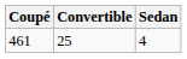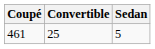 <table class = "wikitable">
 <tr>
 <th>Coupé</th>
 <th>Convertible</th>
 <th>Sedan</th>
 </tr>
 <tr>
 <td>461</td>
 <td>25</td>
-<td>4</td>
+<td>5</td>
 </tr>
 </table>
